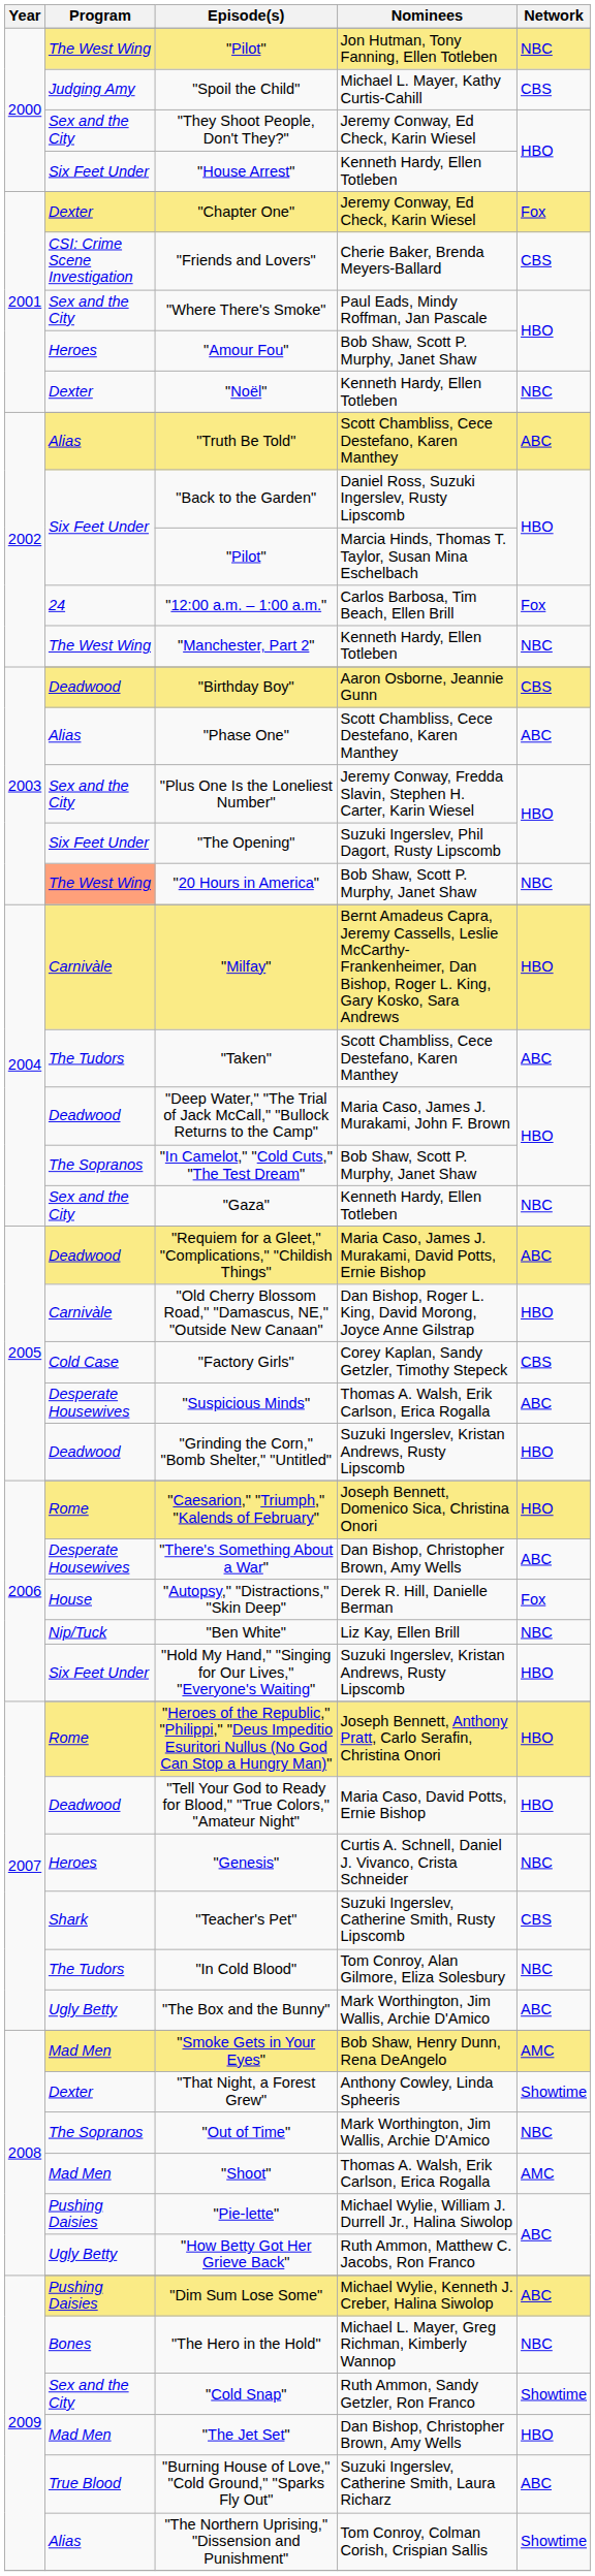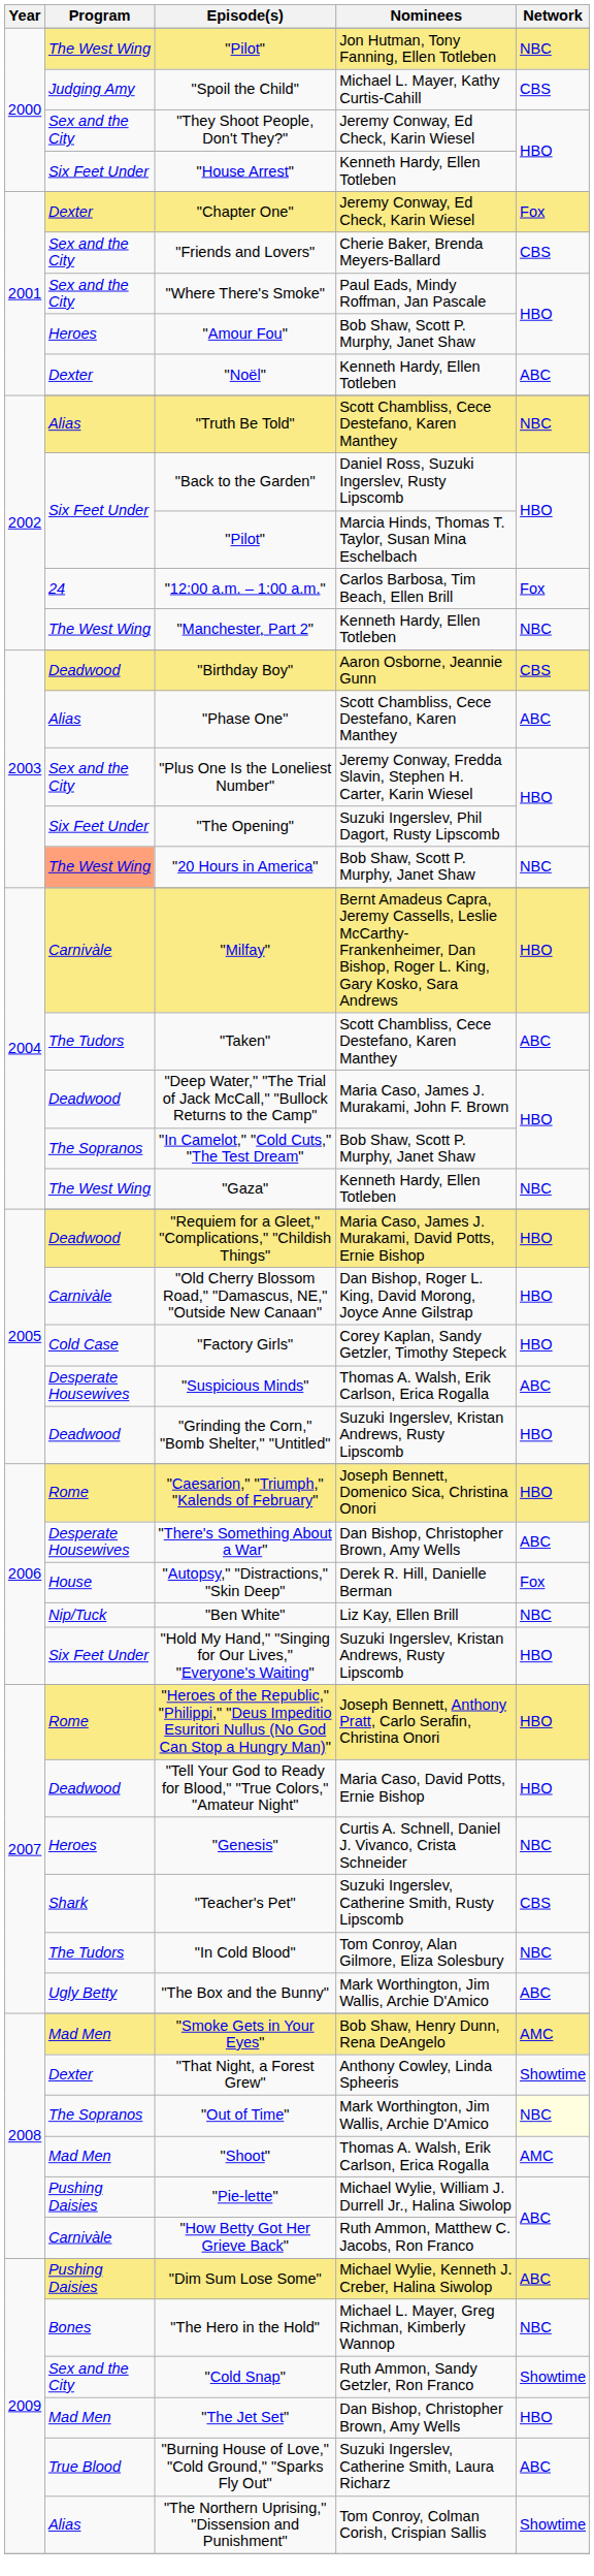 <table class="wikitable" style="width:100%">
 <tr bgcolor="#bebebe">
 <th width="5%">Year</th>
 <th width="20%">Program</th>
 <th width="35%">Episode(s)</th>
 <th width="35%">Nominees</th>
 <th width="5%">Network</th>
 </tr>
 <tr>
 <td rowspan=5 style="text-align:center"><a href='#'>2000</a><br></td>
 </tr>
 <tr style="background:#FAEB86">
 <td><em><a href='#'>The West Wing</a></em></td>
 <td align=center>"<a href='#'>Pilot</a>"</td>
 <td>Jon Hutman, Tony Fanning, Ellen Totleben</td>
 <td><a href='#'>NBC</a></td>
 </tr>
 <tr>
 <td><em><a href='#'>Judging Amy</a></em></td>
 <td align=center>"Spoil the Child"</td>
 <td>Michael L. Mayer, Kathy Curtis-Cahill</td>
 <td><a href='#'>CBS</a></td>
 </tr>
 <tr>
 <td><em><a href='#'>Sex and the City</a></em></td>
 <td align=center>"They Shoot People, Don't They?"</td>
 <td>Jeremy Conway, Ed Check, Karin Wiesel</td>
 <td rowspan=2><a href='#'>HBO</a></td>
 </tr>
 <tr>
 <td><em><a href='#'>Six Feet Under</a></em></td>
 <td align=center>"<a href='#'>House Arrest</a>"</td>
 <td>Kenneth Hardy, Ellen Totleben</td>
 </tr>
 <tr>
 <td rowspan=6 style="text-align:center"><a href='#'>2001</a><br></td>
 </tr>
 <tr style="background:#FAEB86">
 <td><em><a href='#'>Dexter</a></em></td>
 <td align=center>"Chapter One"</td>
 <td>Jeremy Conway, Ed Check, Karin Wiesel</td>
 <td><a href='#'>Fox</a></td>
 </tr>
 <tr>
-<td><em><a href='#'>CSI: Crime Scene Investigation</a></em></td>
+<td><em><a href='#'>Sex and the City</a></em></td>
 <td align=center>"Friends and Lovers"</td>
 <td>Cherie Baker, Brenda Meyers-Ballard</td>
 <td><a href='#'>CBS</a></td>
 </tr>
 <tr>
 <td><em><a href='#'>Sex and the City</a></em></td>
 <td align=center>"Where There's Smoke"</td>
 <td>Paul Eads, Mindy Roffman, Jan Pascale</td>
 <td rowspan=2><a href='#'>HBO</a></td>
 </tr>
 <tr>
 <td><em><a href='#'>Heroes</a></em></td>
 <td align=center>"<a href='#'>Amour Fou</a>"</td>
 <td>Bob Shaw, Scott P. Murphy, Janet Shaw</td>
 </tr>
 <tr>
 <td><em><a href='#'>Dexter</a></em></td>
 <td align=center>"<a href='#'>Noël</a>"</td>
 <td>Kenneth Hardy, Ellen Totleben</td>
-<td><a href='#'>NBC</a></td>
+<td><a href='#'>ABC</a></td>
 </tr>
 <tr>
 <td rowspan=6 style="text-align:center"><a href='#'>2002</a><br></td>
 </tr>
 <tr style="background:#FAEB86">
 <td><em><a href='#'>Alias</a></em></td>
 <td align=center>"Truth Be Told"</td>
 <td>Scott Chambliss, Cece Destefano, Karen Manthey</td>
-<td><a href='#'>ABC</a></td>
+<td><a href='#'>NBC</a></td>
 </tr>
 <tr>
 <td rowspan=2><em><a href='#'>Six Feet Under</a></em></td>
 <td align=center>"Back to the Garden"</td>
 <td>Daniel Ross, Suzuki Ingerslev, Rusty Lipscomb</td>
 <td rowspan=2><a href='#'>HBO</a></td>
 </tr>
 <tr>
 <td align=center>"<a href='#'>Pilot</a>"</td>
 <td>Marcia Hinds, Thomas T. Taylor, Susan Mina Eschelbach</td>
 </tr>
 <tr>
 <td><em><a href='#'>24</a></em></td>
 <td align=center>"<a href='#'>12:00 a.m. – 1:00 a.m.</a>"</td>
 <td>Carlos Barbosa, Tim Beach, Ellen Brill</td>
 <td><a href='#'>Fox</a></td>
 </tr>
 <tr>
 <td><em><a href='#'>The West Wing</a></em></td>
 <td align=center>"<a href='#'>Manchester, Part 2</a>"</td>
 <td>Kenneth Hardy, Ellen Totleben</td>
 <td><a href='#'>NBC</a></td>
 </tr>
 <tr>
 <td rowspan=6 style="text-align:center"><a href='#'>2003</a><br></td>
 </tr>
 <tr style="background:#FAEB86">
 <td><em><a href='#'>Deadwood</a></em></td>
 <td align=center>"Birthday Boy"</td>
 <td>Aaron Osborne, Jeannie Gunn</td>
 <td><a href='#'>CBS</a></td>
 </tr>
 <tr>
 <td><em><a href='#'>Alias</a></em></td>
 <td align=center>"Phase One"</td>
 <td>Scott Chambliss, Cece Destefano, Karen Manthey</td>
 <td><a href='#'>ABC</a></td>
 </tr>
 <tr>
 <td><em><a href='#'>Sex and the City</a></em></td>
 <td align=center>"Plus One Is the Loneliest Number"</td>
 <td>Jeremy Conway, Fredda Slavin, Stephen H. Carter, Karin Wiesel</td>
 <td rowspan=2><a href='#'>HBO</a></td>
 </tr>
 <tr>
 <td><em><a href='#'>Six Feet Under</a></em></td>
 <td align=center>"The Opening"</td>
 <td>Suzuki Ingerslev, Phil Dagort, Rusty Lipscomb</td>
 </tr>
 <tr>
 <td style="background: lightsalmon;"><em><a href='#'>The West Wing</a></em></td>
 <td align=center>"<a href='#'>20 Hours in America</a>"</td>
 <td>Bob Shaw, Scott P. Murphy, Janet Shaw</td>
 <td><a href='#'>NBC</a></td>
 </tr>
 <tr>
 <td rowspan=6 style="text-align:center"><a href='#'>2004</a><br></td>
 </tr>
 <tr style="background:#FAEB86">
 <td><em><a href='#'>Carnivàle</a></em></td>
 <td align=center>"<a href='#'>Milfay</a>"</td>
 <td>Bernt Amadeus Capra, Jeremy Cassells, Leslie McCarthy-Frankenheimer, Dan Bishop, Roger L. King, Gary Kosko, Sara Andrews</td>
 <td><a href='#'>HBO</a></td>
 </tr>
 <tr>
 <td><em><a href='#'>The Tudors</a></em></td>
 <td align=center>"Taken"</td>
 <td>Scott Chambliss, Cece Destefano, Karen Manthey</td>
 <td><a href='#'>ABC</a></td>
 </tr>
 <tr a>
 <td><em><a href='#'>Deadwood</a></em></td>
 <td align=center>"Deep Water," "The Trial of Jack McCall," "Bullock Returns to the Camp"</td>
 <td>Maria Caso, James J. Murakami, John F. Brown</td>
 <td rowspan=2><a href='#'>HBO</a></td>
 </tr>
 <tr>
 <td><em><a href='#'>The Sopranos</a></em></td>
 <td align=center>"<a href='#'>In Camelot</a>," "<a href='#'>Cold Cuts</a>," "<a href='#'>The Test Dream</a>"</td>
 <td>Bob Shaw, Scott P. Murphy, Janet Shaw</td>
 </tr>
 <tr>
-<td><em><a href='#'>Sex and the City</a></em></td>
+<td><em><a href='#'>The West Wing</a></em></td>
 <td align=center>"Gaza"</td>
 <td>Kenneth Hardy, Ellen Totleben</td>
 <td><a href='#'>NBC</a></td>
 </tr>
 <tr>
 <td rowspan=6 style="text-align:center"><a href='#'>2005</a><br></td>
 </tr>
 <tr style="background:#FAEB86">
 <td><em><a href='#'>Deadwood</a></em></td>
 <td align=center>"Requiem for a Gleet," "Complications," "Childish Things"</td>
 <td>Maria Caso, James J. Murakami, David Potts, Ernie Bishop</td>
-<td><a href='#'>ABC</a></td>
+<td><a href='#'>HBO</a></td>
 </tr>
 <tr>
 <td><em><a href='#'>Carnivàle</a></em></td>
 <td align=center>"Old Cherry Blossom Road," "Damascus, NE," "Outside New Canaan"</td>
 <td>Dan Bishop, Roger L. King, David Morong, Joyce Anne Gilstrap</td>
 <td><a href='#'>HBO</a></td>
 </tr>
 <tr>
 <td><em><a href='#'>Cold Case</a></em></td>
 <td align=center>"Factory Girls"</td>
 <td>Corey Kaplan, Sandy Getzler, Timothy Stepeck</td>
-<td><a href='#'>CBS</a></td>
+<td><a href='#'>HBO</a></td>
 </tr>
 <tr>
 <td><em><a href='#'>Desperate Housewives</a></em></td>
 <td align=center>"<a href='#'>Suspicious Minds</a>"</td>
 <td>Thomas A. Walsh, Erik Carlson, Erica Rogalla</td>
 <td><a href='#'>ABC</a></td>
 </tr>
 <tr>
 <td><em><a href='#'>Deadwood</a></em></td>
 <td align=center>"Grinding the Corn," "Bomb Shelter," "Untitled"</td>
 <td>Suzuki Ingerslev, Kristan Andrews, Rusty Lipscomb</td>
 <td><a href='#'>HBO</a></td>
 </tr>
 <tr>
 <td rowspan=6 style="text-align:center"><a href='#'>2006</a><br></td>
 </tr>
 <tr style="background:#FAEB86">
 <td><em><a href='#'>Rome</a></em></td>
 <td align=center>"<a href='#'>Caesarion</a>," "<a href='#'>Triumph</a>," "<a href='#'>Kalends of February</a>"</td>
 <td>Joseph Bennett, Domenico Sica, Christina Onori</td>
 <td><a href='#'>HBO</a></td>
 </tr>
 <tr>
 <td><em><a href='#'>Desperate Housewives</a></em></td>
 <td align=center>"<a href='#'>There's Something About a War</a>"</td>
 <td>Dan Bishop, Christopher Brown, Amy Wells</td>
 <td><a href='#'>ABC</a></td>
 </tr>
 <tr>
 <td><em><a href='#'>House</a></em></td>
 <td align=center>"<a href='#'>Autopsy</a>," "Distractions," "Skin Deep"</td>
 <td>Derek R. Hill, Danielle Berman</td>
 <td><a href='#'>Fox</a></td>
 </tr>
 <tr>
 <td><em><a href='#'>Nip/Tuck</a></em></td>
 <td align=center>"Ben White"</td>
 <td>Liz Kay, Ellen Brill</td>
 <td><a href='#'>NBC</a></td>
 </tr>
 <tr>
 <td><em><a href='#'>Six Feet Under</a></em></td>
 <td align=center>"Hold My Hand," "Singing for Our Lives," "<a href='#'>Everyone's Waiting</a>"</td>
 <td>Suzuki Ingerslev, Kristan Andrews, Rusty Lipscomb</td>
 <td><a href='#'>HBO</a></td>
 </tr>
 <tr>
 <td rowspan=7 style="text-align:center"><a href='#'>2007</a><br></td>
 </tr>
 <tr style="background:#FAEB86">
 <td><em><a href='#'>Rome</a></em></td>
 <td align=center>"<a href='#'>Heroes of the Republic</a>," "<a href='#'>Philippi</a>," "<a href='#'>Deus Impeditio Esuritori Nullus (No God Can Stop a Hungry Man)</a>"</td>
 <td>Joseph Bennett, <a href='#'>Anthony Pratt</a>, Carlo Serafin, Christina Onori</td>
 <td><a href='#'>HBO</a></td>
 </tr>
 <tr>
 <td><em><a href='#'>Deadwood</a></em></td>
 <td align=center>"Tell Your God to Ready for Blood," "True Colors," "Amateur Night"</td>
 <td>Maria Caso, David Potts, Ernie Bishop</td>
 <td><a href='#'>HBO</a></td>
 </tr>
 <tr>
 <td><em><a href='#'>Heroes</a></em></td>
 <td align=center>"<a href='#'>Genesis</a>"</td>
 <td>Curtis A. Schnell, Daniel J. Vivanco, Crista Schneider</td>
 <td><a href='#'>NBC</a></td>
 </tr>
 <tr>
 <td><em><a href='#'>Shark</a></em></td>
 <td align=center>"Teacher's Pet"</td>
 <td>Suzuki Ingerslev, Catherine Smith, Rusty Lipscomb</td>
 <td><a href='#'>CBS</a></td>
 </tr>
 <tr>
 <td><em><a href='#'>The Tudors</a></em></td>
 <td align=center>"In Cold Blood"</td>
 <td>Tom Conroy, Alan Gilmore, Eliza Solesbury</td>
 <td><a href='#'>NBC</a></td>
 </tr>
 <tr>
 <td><em><a href='#'>Ugly Betty</a></em></td>
 <td align=center>"The Box and the Bunny"</td>
 <td>Mark Worthington, Jim Wallis, Archie D'Amico</td>
 <td><a href='#'>ABC</a></td>
 </tr>
 <tr>
 <td rowspan=7 style="text-align:center"><a href='#'>2008</a><br></td>
 </tr>
 <tr style="background:#FAEB86">
 <td><em><a href='#'>Mad Men</a></em></td>
 <td align=center>"<a href='#'>Smoke Gets in Your Eyes</a>"</td>
 <td>Bob Shaw, Henry Dunn, Rena DeAngelo</td>
 <td><a href='#'>AMC</a></td>
 </tr>
 <tr>
 <td><em><a href='#'>Dexter</a></em></td>
 <td align=center>"That Night, a Forest Grew"</td>
 <td>Anthony Cowley, Linda Spheeris</td>
 <td><a href='#'>Showtime</a></td>
 </tr>
 <tr>
 <td><em><a href='#'>The Sopranos</a></em></td>
 <td align=center>"<a href='#'>Out of Time</a>"</td>
 <td>Mark Worthington, Jim Wallis, Archie D'Amico</td>
-<td><a href='#'>NBC</a></td>
+<td style="background: lightyellow;"><a href='#'>NBC</a></td>
 </tr>
 <tr>
 <td><em><a href='#'>Mad Men</a></em></td>
 <td align=center>"<a href='#'>Shoot</a>"</td>
 <td>Thomas A. Walsh, Erik Carlson, Erica Rogalla</td>
 <td><a href='#'>AMC</a></td>
 </tr>
 <tr>
 <td><em><a href='#'>Pushing Daisies</a></em></td>
 <td align=center>"<a href='#'>Pie-lette</a>"</td>
 <td>Michael Wylie, William J. Durrell Jr., Halina Siwolop</td>
 <td rowspan=2><a href='#'>ABC</a></td>
 </tr>
 <tr>
-<td><em><a href='#'>Ugly Betty</a></em></td>
+<td><em><a href='#'>Carnivàle</a></em></td>
 <td align=center>"<a href='#'>How Betty Got Her Grieve Back</a>"</td>
 <td>Ruth Ammon, Matthew C. Jacobs, Ron Franco</td>
 </tr>
 <tr>
 <td rowspan=7 style="text-align:center"><a href='#'>2009</a><br></td>
 </tr>
 <tr style="background:#FAEB86">
 <td><em><a href='#'>Pushing Daisies</a></em></td>
 <td align=center>"Dim Sum Lose Some"</td>
 <td>Michael Wylie, Kenneth J. Creber, Halina Siwolop</td>
 <td><a href='#'>ABC</a></td>
 </tr>
 <tr>
 <td><em><a href='#'>Bones</a></em></td>
 <td align=center>"The Hero in the Hold"</td>
 <td>Michael L. Mayer, Greg Richman, Kimberly Wannop</td>
 <td><a href='#'>NBC</a></td>
 </tr>
 <tr>
 <td><em><a href='#'>Sex and the City</a></em></td>
 <td align=center>"<a href='#'>Cold Snap</a>"</td>
 <td>Ruth Ammon, Sandy Getzler, Ron Franco</td>
 <td><a href='#'>Showtime</a></td>
 </tr>
 <tr>
 <td><em><a href='#'>Mad Men</a></em></td>
 <td align=center>"<a href='#'>The Jet Set</a>"</td>
 <td>Dan Bishop, Christopher Brown, Amy Wells</td>
 <td><a href='#'>HBO</a></td>
 </tr>
 <tr>
 <td><em><a href='#'>True Blood</a></em></td>
 <td align=center>"Burning House of Love," "Cold Ground," "Sparks Fly Out"</td>
 <td>Suzuki Ingerslev, Catherine Smith, Laura Richarz</td>
 <td><a href='#'>ABC</a></td>
 </tr>
 <tr>
 <td><em><a href='#'>Alias</a></em></td>
 <td align=center>"The Northern Uprising," "Dissension and Punishment"</td>
 <td>Tom Conroy, Colman Corish, Crispian Sallis</td>
 <td><a href='#'>Showtime</a></td>
 </tr>
 <tr>
 </tr>
 </table>
